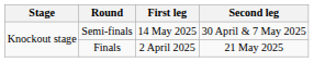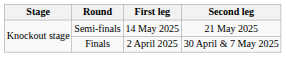 <table class="wikitable" style="text-align:center">
 <tr>
 <th>Stage</th>
 <th>Round</th>
 <th>First leg</th>
 <th>Second leg</th>
 </tr>
 <tr>
 <td rowspan=2>Knockout stage</td>
 <td>Semi-finals</td>
 <td>14 May 2025</td>
-<td>30 April & 7 May 2025</td>
+<td>21 May 2025</td>
 </tr>
 <tr>
 <td>Finals</td>
 <td>2 April 2025</td>
-<td>21 May 2025</td>
+<td>30 April & 7 May 2025</td>
 </tr>
 </table>
